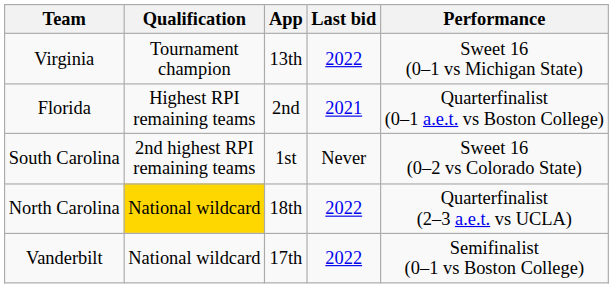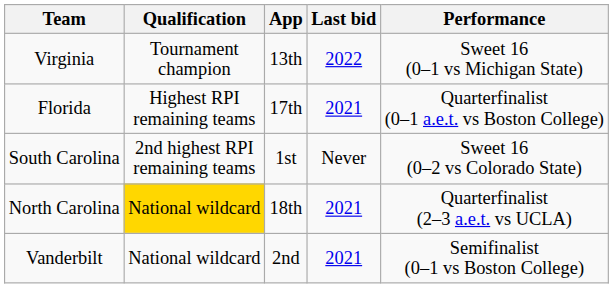 <table class="wikitable sortable" style="text-align:center">
 <tr>
 <th>Team</th>
 <th>Qualification</th>
 <th>App</th>
 <th>Last bid</th>
 <th>Performance</th>
 </tr>
 <tr>
 <td>Virginia</td>
 <td>Tournament<br>champion</td>
 <td>13th</td>
 <td><a href='#'>2022</a></td>
 <td>Sweet 16<br>(0–1 vs Michigan State)</td>
 </tr>
 <tr>
 <td>Florida</td>
 <td>Highest RPI<br>remaining teams</td>
-<td>2nd</td>
+<td>17th</td>
 <td><a href='#'>2021</a></td>
 <td>Quarterfinalist<br>(0–1 <a href='#'>a.e.t.</a> vs Boston College)</td>
 </tr>
 <tr>
 <td>South Carolina</td>
 <td>2nd highest RPI<br>remaining teams</td>
 <td>1st</td>
 <td>Never</td>
 <td>Sweet 16<br>(0–2 vs Colorado State)</td>
 </tr>
 <tr>
 <td>North Carolina</td>
 <td style="background: gold;">National wildcard</td>
 <td>18th</td>
-<td><a href='#'>2022</a></td>
+<td><a href='#'>2021</a></td>
 <td>Quarterfinalist<br>(2–3 <a href='#'>a.e.t.</a> vs UCLA)</td>
 </tr>
 <tr>
 <td>Vanderbilt</td>
 <td>National wildcard</td>
-<td>17th</td>
-<td><a href='#'>2022</a></td>
+<td>2nd</td>
+<td><a href='#'>2021</a></td>
 <td>Semifinalist<br>(0–1 vs Boston College)</td>
 </tr>
 </table>
